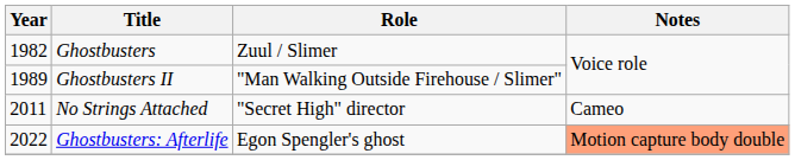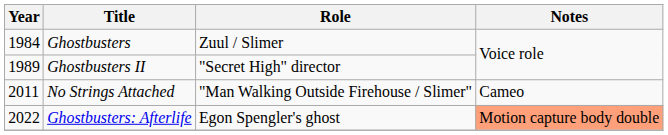 <table class="wikitable">
 <tr>
 <th>Year</th>
 <th>Title</th>
 <th>Role</th>
 <th>Notes</th>
 </tr>
 <tr>
-<td>1982</td>
+<td>1984</td>
 <td><em>Ghostbusters</em></td>
 <td>Zuul / Slimer</td>
 <td rowspan=2>Voice role</td>
 </tr>
 <tr>
 <td>1989</td>
 <td><em>Ghostbusters II</em></td>
-<td>"Man Walking Outside Firehouse / Slimer"</td>
+<td>"Secret High" director</td>
 </tr>
 <tr>
 <td>2011</td>
 <td><em>No Strings Attached</em></td>
-<td>"Secret High" director</td>
+<td>"Man Walking Outside Firehouse / Slimer"</td>
 <td>Cameo</td>
 </tr>
 <tr>
 <td>2022</td>
 <td><em><a href='#'>Ghostbusters: Afterlife</a></em></td>
 <td>Egon Spengler's ghost</td>
 <td style="background: lightsalmon;">Motion capture body double</td>
 </tr>
 <tr>
 </tr>
 </table>
